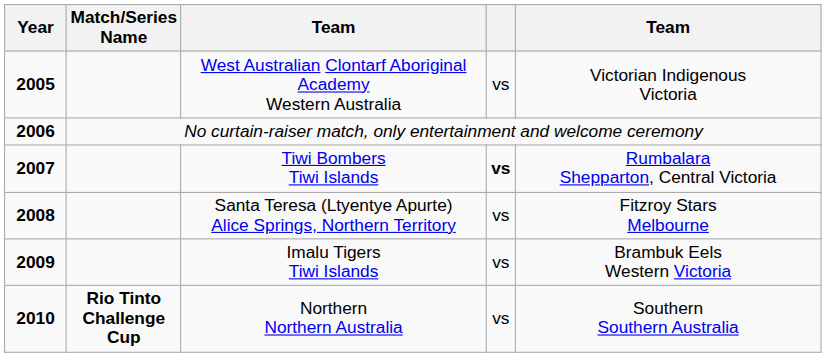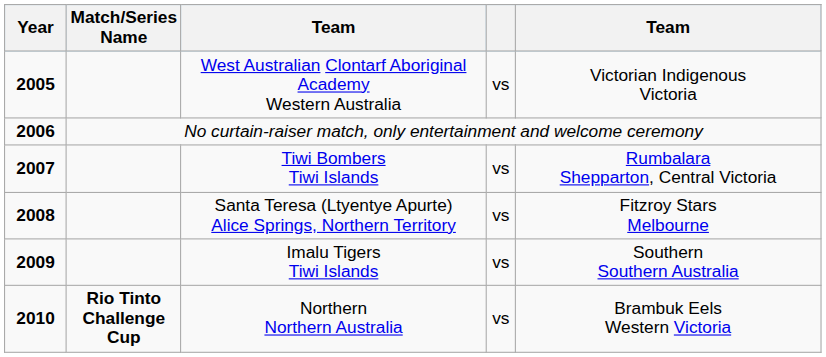 <table class="wikitable" style="text-align:center">
 <tr bgcolor=#87cefa>
 <th width=50px>Year</th>
 <th width=50px>Match/Series Name</th>
 <th width=275px>Team</th>
 <th width=20px></th>
 <th width=275px>Team</th>
 </tr>
 <tr>
 <td><strong>2005</strong></td>
 <td></td>
 <td><a href='#'>West Australian</a> <a href='#'>Clontarf Aboriginal Academy</a><br><span>Western Australia</span></td>
 <td align=center>vs</td>
 <td>Victorian Indigenous<br><span>Victoria</span></td>
 </tr>
 <tr>
 <td><strong>2006</strong></td>
 <td colspan=4><em>No curtain-raiser match, only entertainment and welcome ceremony</em></td>
 </tr>
 <tr>
 <td><strong>2007</strong></td>
 <td></td>
 <td><a href='#'>Tiwi Bombers</a><br><span><a href='#'>Tiwi Islands</a></span></td>
-<td align=center><strong>vs</strong></td>
+<td align=center>vs</td>
 <td><a href='#'>Rumbalara</a><br><span><a href='#'>Shepparton</a>, Central Victoria</span></td>
 </tr>
 <tr>
 <td><strong>2008</strong></td>
 <td></td>
 <td>Santa Teresa (Ltyentye Apurte)<br><span><a href='#'>Alice Springs, Northern Territory</a></span></td>
 <td align=center>vs</td>
 <td>Fitzroy Stars<br><span><a href='#'>Melbourne</a></span></td>
 </tr>
 <tr>
 <td><strong>2009</strong></td>
 <td></td>
 <td>Imalu Tigers<br><span><a href='#'>Tiwi Islands</a></span></td>
 <td align=center>vs</td>
-<td>Brambuk Eels<br><span>Western <a href='#'>Victoria</a></span></td>
+<td>Southern<br><span><a href='#'>Southern Australia</a></span><br></td>
 </tr>
 <tr>
 <td><strong>2010</strong></td>
 <td><strong>Rio Tinto Challenge Cup</strong></td>
 <td>Northern<br><span><a href='#'>Northern Australia</a></span></td>
 <td align=center>vs</td>
-<td>Southern<br><span><a href='#'>Southern Australia</a></span><br></td>
+<td>Brambuk Eels<br><span>Western <a href='#'>Victoria</a></span></td>
 </tr>
 </table>
